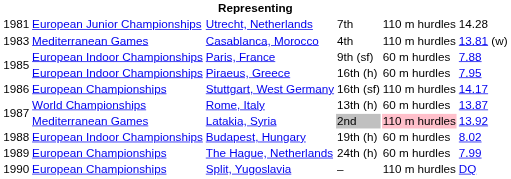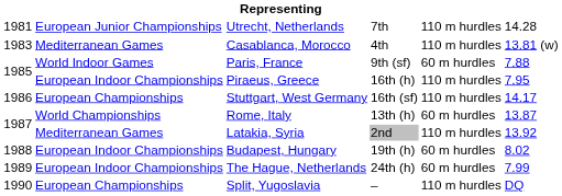 <table>
 <tr>
 <th colspan="6">Representing </th>
 </tr>
 <tr>
 <td>1981</td>
 <td><a href='#'>European Junior Championships</a></td>
 <td><a href='#'>Utrecht, Netherlands</a></td>
 <td>7th</td>
 <td>110 m hurdles</td>
 <td>14.28</td>
 </tr>
 <tr>
 <td>1983</td>
 <td><a href='#'>Mediterranean Games</a></td>
 <td><a href='#'>Casablanca, Morocco</a></td>
 <td>4th</td>
 <td>110 m hurdles</td>
 <td><a href='#'>13.81</a> (w)</td>
 </tr>
 <tr>
 <td rowspan=2>1985</td>
-<td><a href='#'>European Indoor Championships</a></td>
+<td><a href='#'>World Indoor Games</a></td>
 <td><a href='#'>Paris, France</a></td>
 <td>9th (sf)</td>
 <td>60 m hurdles</td>
 <td><a href='#'>7.88</a></td>
 </tr>
 <tr>
 <td><a href='#'>European Indoor Championships</a></td>
 <td><a href='#'>Piraeus, Greece</a></td>
 <td>16th (h)</td>
-<td>60 m hurdles</td>
+<td>110 m hurdles</td>
 <td><a href='#'>7.95</a></td>
 </tr>
 <tr>
 <td>1986</td>
 <td><a href='#'>European Championships</a></td>
 <td><a href='#'>Stuttgart, West Germany</a></td>
 <td>16th (sf)</td>
 <td>110 m hurdles</td>
 <td><a href='#'>14.17</a></td>
 </tr>
 <tr>
 <td rowspan=2>1987</td>
 <td><a href='#'>World Championships</a></td>
 <td><a href='#'>Rome, Italy</a></td>
 <td>13th (h)</td>
 <td>60 m hurdles</td>
 <td><a href='#'>13.87</a></td>
 </tr>
 <tr>
 <td><a href='#'>Mediterranean Games</a></td>
 <td><a href='#'>Latakia, Syria</a></td>
 <td bgcolor=silver>2nd</td>
-<td style="background: pink;">110 m hurdles</td>
+<td>110 m hurdles</td>
 <td><a href='#'>13.92</a></td>
 </tr>
 <tr>
 <td>1988</td>
 <td><a href='#'>European Indoor Championships</a></td>
 <td><a href='#'>Budapest, Hungary</a></td>
 <td>19th (h)</td>
 <td>60 m hurdles</td>
 <td><a href='#'>8.02</a></td>
 </tr>
 <tr>
 <td>1989</td>
-<td><a href='#'>European Championships</a></td>
+<td><a href='#'>European Indoor Championships</a></td>
 <td><a href='#'>The Hague, Netherlands</a></td>
 <td>24th (h)</td>
 <td>60 m hurdles</td>
 <td><a href='#'>7.99</a></td>
 </tr>
 <tr>
 <td>1990</td>
 <td><a href='#'>European Championships</a></td>
 <td><a href='#'>Split, Yugoslavia</a></td>
 <td>–</td>
 <td>110 m hurdles</td>
 <td><a href='#'>DQ</a></td>
 </tr>
 </table>
